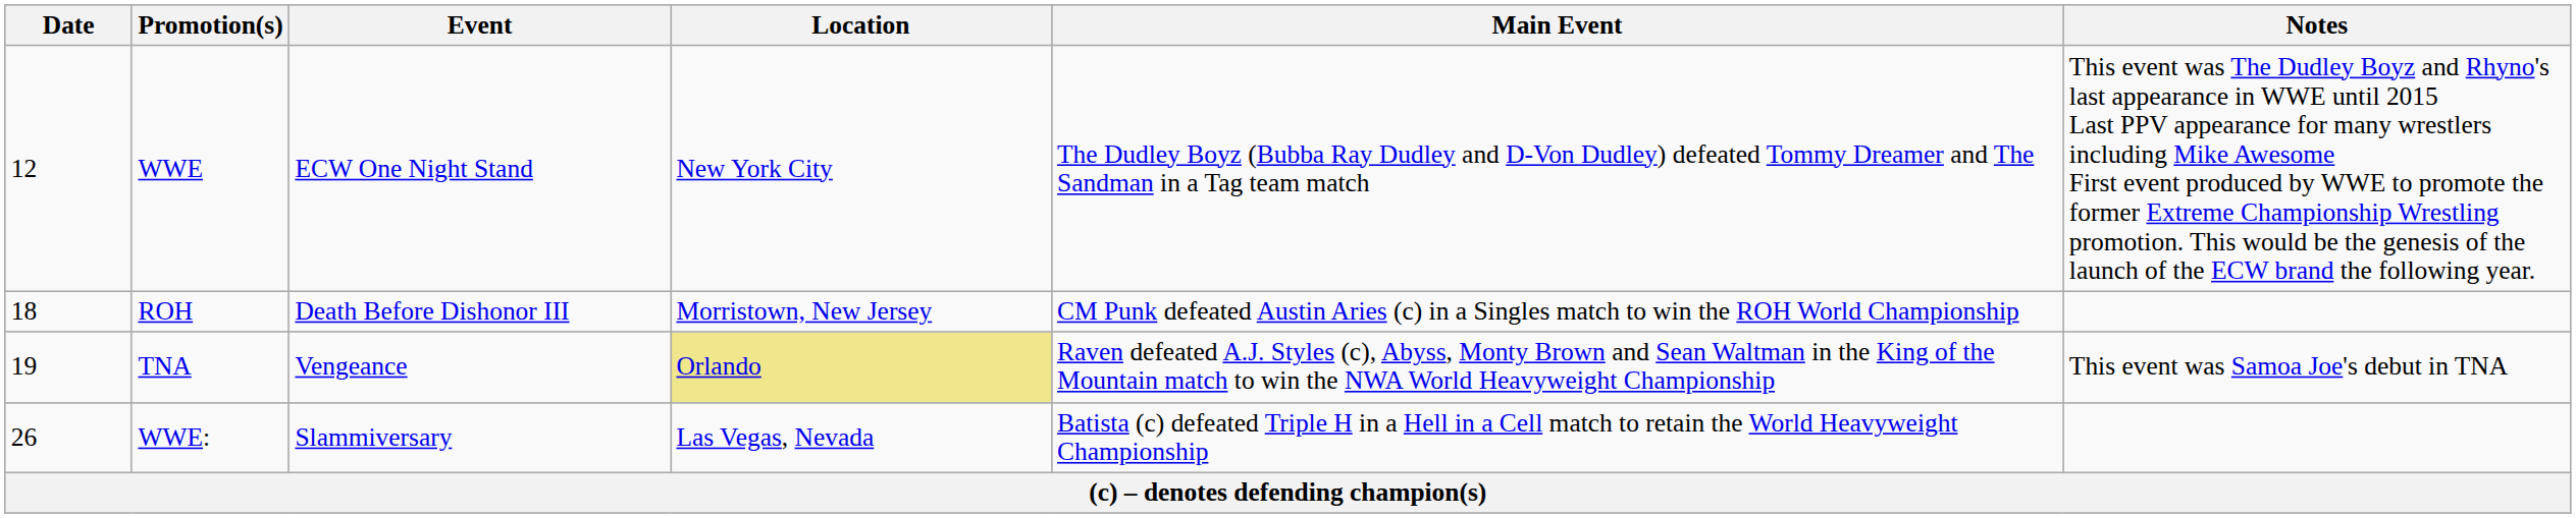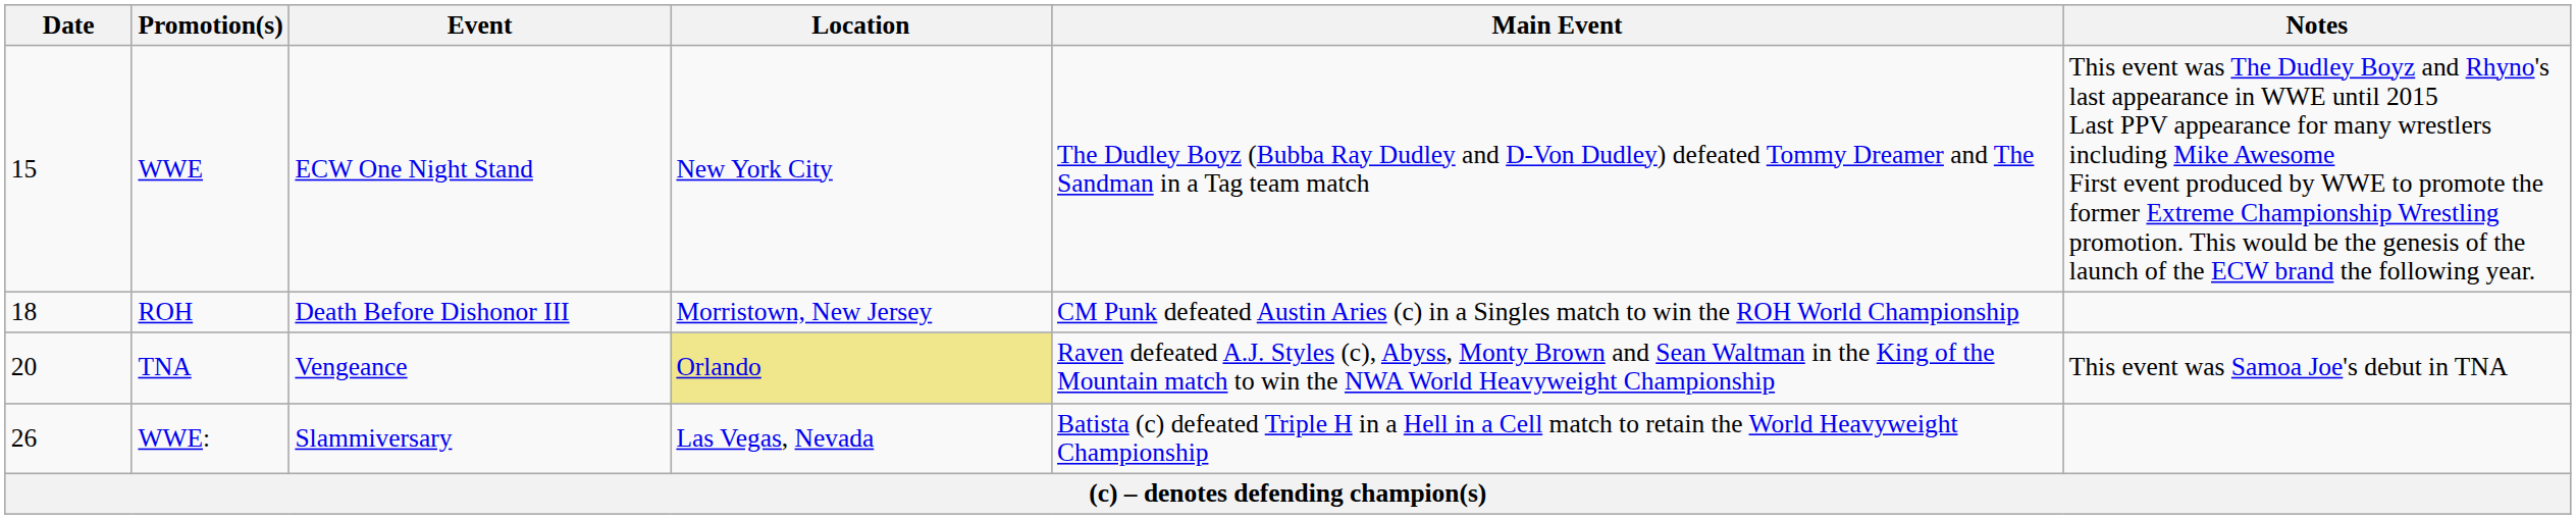 <table class="wikitable" style="width:100%;">
 <tr>
 <th width=5%>Date</th>
 <th width=5%>Promotion(s)</th>
 <th width=15%>Event</th>
 <th width=15%>Location</th>
 <th width=40%>Main Event</th>
 <th width=20%>Notes</th>
 </tr>
 <tr>
-<td>12</td>
+<td>15</td>
 <td><a href='#'>WWE</a></td>
 <td><a href='#'>ECW One Night Stand</a></td>
 <td><a href='#'>New York City</a></td>
 <td><a href='#'>The Dudley Boyz</a> (<a href='#'>Bubba Ray Dudley</a> and <a href='#'>D-Von Dudley</a>) defeated <a href='#'>Tommy Dreamer</a> and <a href='#'>The Sandman</a> in a Tag team match</td>
 <td>This event was <a href='#'>The Dudley Boyz</a> and <a href='#'>Rhyno</a>'s last appearance in WWE until 2015<br>Last PPV appearance for many wrestlers including <a href='#'>Mike Awesome</a><br>First event produced by WWE to promote the former <a href='#'>Extreme Championship Wrestling</a> promotion. This would be the genesis of the launch of the <a href='#'>ECW brand</a> the following year.</td>
 </tr>
 <tr>
 <td>18</td>
 <td><a href='#'>ROH</a></td>
 <td><a href='#'>Death Before Dishonor III</a></td>
 <td><a href='#'>Morristown, New Jersey</a></td>
 <td><a href='#'>CM Punk</a> defeated <a href='#'>Austin Aries</a> (c) in a Singles match to win the <a href='#'>ROH World Championship</a></td>
 <td></td>
 </tr>
 <tr>
-<td>19</td>
+<td>20</td>
 <td><a href='#'>TNA</a></td>
 <td><a href='#'>Vengeance</a></td>
 <td style="background: khaki;"><a href='#'>Orlando</a></td>
 <td><a href='#'>Raven</a> defeated <a href='#'>A.J. Styles</a> (c), <a href='#'>Abyss</a>, <a href='#'>Monty Brown</a> and <a href='#'>Sean Waltman</a> in the <a href='#'>King of the Mountain match</a> to win the <a href='#'>NWA World Heavyweight Championship</a></td>
 <td>This event was <a href='#'>Samoa Joe</a>'s debut in TNA</td>
 </tr>
 <tr>
 <td>26</td>
 <td><a href='#'>WWE</a>:<br></td>
 <td><a href='#'>Slammiversary</a></td>
 <td><a href='#'>Las Vegas</a>, <a href='#'>Nevada</a></td>
 <td><a href='#'>Batista</a> (c) defeated <a href='#'>Triple H</a> in a <a href='#'>Hell in a Cell</a> match to retain the <a href='#'>World Heavyweight Championship</a></td>
 <td></td>
 </tr>
 <tr>
 <th colspan="6">(c) – denotes defending champion(s)</th>
 </tr>
 </table>
